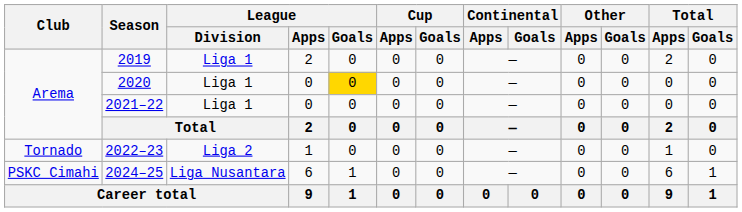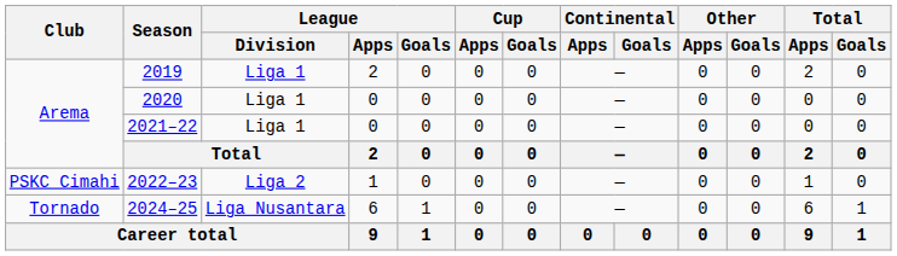 <table class="wikitable" style="text-align: center">
 <tr>
 <th rowspan="2">Club</th>
 <th rowspan="2">Season</th>
 <th colspan="3">League</th>
 <th colspan="2">Cup</th>
 <th colspan="2">Continental</th>
 <th colspan="2">Other</th>
 <th colspan="2">Total</th>
 </tr>
 <tr>
 <th>Division</th>
 <th>Apps</th>
 <th>Goals</th>
 <th>Apps</th>
 <th>Goals</th>
 <th>Apps</th>
 <th>Goals</th>
 <th>Apps</th>
 <th>Goals</th>
 <th>Apps</th>
 <th>Goals</th>
 </tr>
 <tr>
 <td rowspan="4"><a href='#'>Arema</a></td>
 <td><a href='#'>2019</a></td>
 <td rowspan="1" valign="center"><a href='#'>Liga 1</a></td>
 <td>2</td>
 <td>0</td>
 <td>0</td>
 <td>0</td>
 <td colspan="2">—</td>
 <td>0</td>
 <td>0</td>
 <td>2</td>
 <td>0</td>
 </tr>
 <tr>
 <td><a href='#'>2020</a></td>
 <td rowspan="1" valign="center">Liga 1</td>
 <td>0</td>
-<td style="background: gold;">0</td>
+<td>0</td>
 <td>0</td>
 <td>0</td>
 <td colspan="2">—</td>
 <td>0</td>
 <td>0</td>
 <td>0</td>
 <td>0</td>
 </tr>
 <tr>
 <td><a href='#'>2021–22</a></td>
 <td rowspan="1" valign="center">Liga 1</td>
 <td>0</td>
 <td>0</td>
 <td>0</td>
 <td>0</td>
 <td colspan="2">—</td>
 <td>0</td>
 <td>0</td>
 <td>0</td>
 <td>0</td>
 </tr>
 <tr>
 <th colspan=2>Total</th>
 <th>2</th>
 <th>0</th>
 <th>0</th>
 <th>0</th>
 <th colspan="2">—</th>
 <th>0</th>
 <th>0</th>
 <th>2</th>
 <th>0</th>
 </tr>
 <tr>
-<td rowspan="1"><a href='#'>Tornado</a></td>
+<td rowspan="1"><a href='#'>PSKC Cimahi</a></td>
 <td><a href='#'>2022–23</a></td>
 <td rowspan="1" valign="center"><a href='#'>Liga 2</a></td>
 <td>1</td>
 <td>0</td>
 <td>0</td>
 <td>0</td>
 <td colspan="2">—</td>
 <td>0</td>
 <td>0</td>
 <td>1</td>
 <td>0</td>
 </tr>
 <tr>
-<td rowspan="1"><a href='#'>PSKC Cimahi</a></td>
+<td rowspan="1"><a href='#'>Tornado</a></td>
 <td><a href='#'>2024–25</a></td>
 <td rowspan="1" valign="center"><a href='#'>Liga Nusantara</a></td>
 <td>6</td>
 <td>1</td>
 <td>0</td>
 <td>0</td>
 <td colspan="2">—</td>
 <td>0</td>
 <td>0</td>
 <td>6</td>
 <td>1</td>
 </tr>
 <tr>
 <th colspan=3>Career total</th>
 <th>9</th>
 <th>1</th>
 <th>0</th>
 <th>0</th>
 <th>0</th>
 <th>0</th>
 <th>0</th>
 <th>0</th>
 <th>9</th>
 <th>1</th>
 </tr>
 </table>
